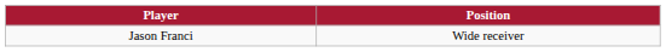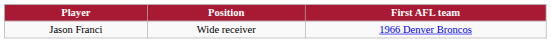 <table class="wikitable" width="65%">
 <tr align="center"  style="background:#A81933;color:#FFFFFF;">
 <td><strong>Player</strong></td>
 <td><strong>Position</strong></td>
+<td><strong>First AFL team</strong></td>
 </tr>
 <tr align="center" bgcolor="">
 <td>Jason Franci</td>
 <td>Wide receiver</td>
+<td><a href='#'>1966 Denver Broncos</a></td>
 </tr>
 </table>
